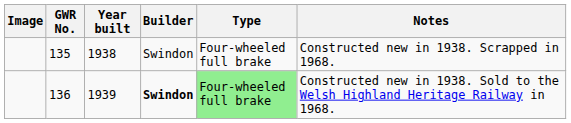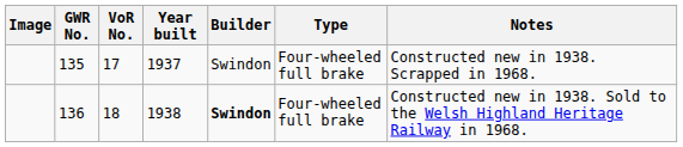 <table class="wikitable sortable">
 <tr>
 <th>Image</th>
 <th>GWR No.</th>
+<th>VoR No.</th>
 <th>Year built</th>
 <th>Builder</th>
 <th>Type</th>
 <th>Notes</th>
 </tr>
 <tr>
 <td></td>
 <td>135</td>
-<td>1938</td>
+<td>17</td>
+<td>1937</td>
 <td>Swindon</td>
 <td>Four-wheeled full brake</td>
 <td>Constructed new in 1938. Scrapped in 1968.</td>
 </tr>
 <tr>
 <td></td>
 <td>136</td>
-<td>1939</td>
+<td>18</td>
+<td>1938</td>
 <td><strong>Swindon</strong></td>
-<td style="background: lightgreen;">Four-wheeled full brake</td>
+<td>Four-wheeled full brake</td>
 <td>Constructed new in 1938. Sold to the <a href='#'>Welsh Highland Heritage Railway</a> in 1968.</td>
 </tr>
 </table>
